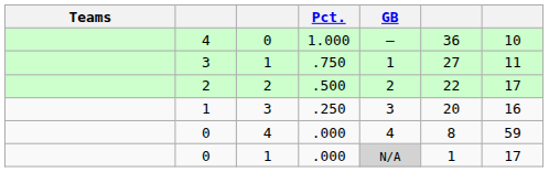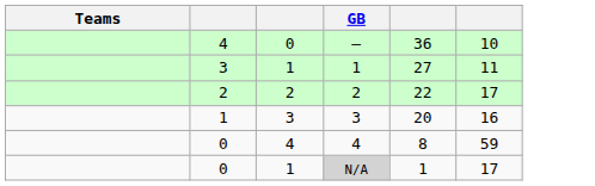 <table class="wikitable" style="text-align:center;">
 <tr>
 <th width=150px>Teams</th>
 <th width=50px></th>
 <th width=50px></th>
-<th width=50px><a href='#'>Pct.</a></th>
 <th width=50px><a href='#'>GB</a></th>
 <th width=50px></th>
 <th width=50px></th>
 </tr>
 <tr bgcolor="ccffcc">
 <td align=left></td>
 <td>4</td>
 <td>0</td>
-<td>1.000</td>
 <td>–</td>
 <td>36</td>
 <td>10</td>
 </tr>
 <tr bgcolor="ccffcc">
 <td align=left></td>
 <td>3</td>
 <td>1</td>
-<td>.750</td>
 <td>1</td>
 <td>27</td>
 <td>11</td>
 </tr>
 <tr bgcolor="ccffcc">
 <td align=left></td>
 <td>2</td>
 <td>2</td>
-<td>.500</td>
 <td>2</td>
 <td>22</td>
 <td>17</td>
 </tr>
 <tr>
 <td align=left></td>
 <td>1</td>
 <td>3</td>
-<td>.250</td>
 <td>3</td>
 <td>20</td>
 <td>16</td>
 </tr>
 <tr>
 <td align=left></td>
 <td>0</td>
 <td>4</td>
-<td>.000</td>
 <td>4</td>
 <td>8</td>
 <td>59</td>
 </tr>
 <tr>
 <td align=left></td>
 <td>0</td>
 <td>1</td>
-<td>.000</td>
 <td style="background: lightgrey;"><small>N/A</small></td>
 <td>1</td>
 <td>17</td>
 </tr>
 </table>
